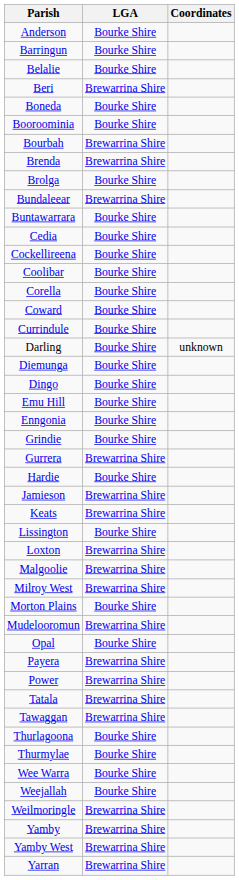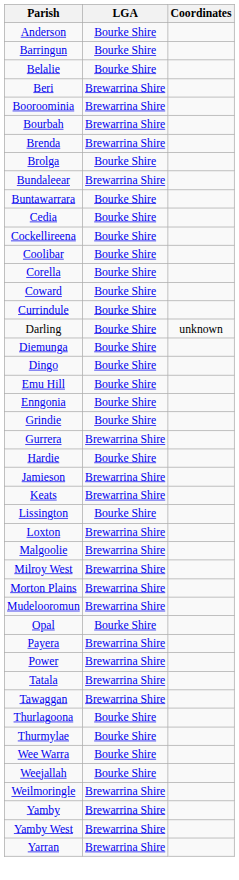 <table class="wikitable" style="text-align:center">
 <tr>
 <th>Parish</th>
 <th>LGA</th>
 <th>Coordinates</th>
 </tr>
 <tr>
 <td><a href='#'>Anderson</a></td>
 <td><a href='#'>Bourke Shire</a></td>
 <td></td>
 </tr>
 <tr>
 <td><a href='#'>Barringun</a></td>
 <td><a href='#'>Bourke Shire</a></td>
 <td></td>
 </tr>
 <tr>
 <td><a href='#'>Belalie</a></td>
 <td><a href='#'>Bourke Shire</a></td>
 <td></td>
 </tr>
 <tr>
 <td><a href='#'>Beri</a></td>
 <td><a href='#'>Brewarrina Shire</a></td>
 <td></td>
 </tr>
 <tr>
-<td><a href='#'>Boneda</a></td>
-<td><a href='#'>Bourke Shire</a></td>
-<td></td>
-</tr>
-<tr>
 <td><a href='#'>Booroominia</a></td>
-<td><a href='#'>Bourke Shire</a></td>
+<td><a href='#'>Brewarrina Shire</a></td>
 <td></td>
 </tr>
 <tr>
 <td><a href='#'>Bourbah</a></td>
 <td><a href='#'>Brewarrina Shire</a></td>
 <td></td>
 </tr>
 <tr>
 <td><a href='#'>Brenda</a></td>
 <td><a href='#'>Brewarrina Shire</a></td>
 <td></td>
 </tr>
 <tr>
 <td><a href='#'>Brolga</a></td>
 <td><a href='#'>Bourke Shire</a></td>
 <td></td>
 </tr>
 <tr>
 <td><a href='#'>Bundaleear</a></td>
 <td><a href='#'>Brewarrina Shire</a></td>
 <td></td>
 </tr>
 <tr>
 <td><a href='#'>Buntawarrara</a></td>
 <td><a href='#'>Bourke Shire</a></td>
 <td></td>
 </tr>
 <tr>
 <td><a href='#'>Cedia</a></td>
 <td><a href='#'>Bourke Shire</a></td>
 <td></td>
 </tr>
 <tr>
 <td><a href='#'>Cockellireena</a></td>
 <td><a href='#'>Bourke Shire</a></td>
 <td></td>
 </tr>
 <tr>
 <td><a href='#'>Coolibar</a></td>
 <td><a href='#'>Bourke Shire</a></td>
 <td></td>
 </tr>
 <tr>
 <td><a href='#'>Corella</a></td>
 <td><a href='#'>Bourke Shire</a></td>
 <td></td>
 </tr>
 <tr>
 <td><a href='#'>Coward</a></td>
 <td><a href='#'>Bourke Shire</a></td>
 <td></td>
 </tr>
 <tr>
 <td><a href='#'>Currindule</a></td>
 <td><a href='#'>Bourke Shire</a></td>
 <td></td>
 </tr>
 <tr>
 <td>Darling</td>
 <td><a href='#'>Bourke Shire</a></td>
 <td>unknown</td>
 </tr>
 <tr>
 <td><a href='#'>Diemunga</a></td>
 <td><a href='#'>Bourke Shire</a></td>
 <td></td>
 </tr>
 <tr>
 <td><a href='#'>Dingo</a></td>
 <td><a href='#'>Bourke Shire</a></td>
 <td></td>
 </tr>
 <tr>
 <td><a href='#'>Emu Hill</a></td>
 <td><a href='#'>Bourke Shire</a></td>
 <td></td>
 </tr>
 <tr>
 <td><a href='#'>Enngonia</a></td>
 <td><a href='#'>Bourke Shire</a></td>
 <td></td>
 </tr>
 <tr>
 <td><a href='#'>Grindie</a></td>
 <td><a href='#'>Bourke Shire</a></td>
 <td></td>
 </tr>
 <tr>
 <td><a href='#'>Gurrera</a></td>
 <td><a href='#'>Brewarrina Shire</a></td>
 <td></td>
 </tr>
 <tr>
 <td><a href='#'>Hardie</a></td>
 <td><a href='#'>Bourke Shire</a></td>
 <td></td>
 </tr>
 <tr>
 <td><a href='#'>Jamieson</a></td>
 <td><a href='#'>Brewarrina Shire</a></td>
 <td></td>
 </tr>
 <tr>
 <td><a href='#'>Keats</a></td>
 <td><a href='#'>Brewarrina Shire</a></td>
 <td></td>
 </tr>
 <tr>
 <td><a href='#'>Lissington</a></td>
 <td><a href='#'>Bourke Shire</a></td>
 <td></td>
 </tr>
 <tr>
 <td><a href='#'>Loxton</a></td>
 <td><a href='#'>Brewarrina Shire</a></td>
 <td></td>
 </tr>
 <tr>
 <td><a href='#'>Malgoolie</a></td>
 <td><a href='#'>Brewarrina Shire</a></td>
 <td></td>
 </tr>
 <tr>
 <td><a href='#'>Milroy West</a></td>
 <td><a href='#'>Brewarrina Shire</a></td>
 <td></td>
 </tr>
 <tr>
 <td><a href='#'>Morton Plains</a></td>
-<td><a href='#'>Bourke Shire</a></td>
+<td><a href='#'>Brewarrina Shire</a></td>
 <td></td>
 </tr>
 <tr>
 <td><a href='#'>Mudelooromun</a></td>
 <td><a href='#'>Brewarrina Shire</a></td>
 <td></td>
 </tr>
 <tr>
 <td><a href='#'>Opal</a></td>
 <td><a href='#'>Bourke Shire</a></td>
 <td></td>
 </tr>
 <tr>
 <td><a href='#'>Payera</a></td>
 <td><a href='#'>Brewarrina Shire</a></td>
 <td></td>
 </tr>
 <tr>
 <td><a href='#'>Power</a></td>
 <td><a href='#'>Brewarrina Shire</a></td>
 <td></td>
 </tr>
 <tr>
 <td><a href='#'>Tatala</a></td>
 <td><a href='#'>Brewarrina Shire</a></td>
 <td></td>
 </tr>
 <tr>
 <td><a href='#'>Tawaggan</a></td>
 <td><a href='#'>Brewarrina Shire</a></td>
 <td></td>
 </tr>
 <tr>
 <td><a href='#'>Thurlagoona</a></td>
 <td><a href='#'>Bourke Shire</a></td>
 <td></td>
 </tr>
 <tr>
 <td><a href='#'>Thurmylae</a></td>
 <td><a href='#'>Bourke Shire</a></td>
 <td></td>
 </tr>
 <tr>
 <td><a href='#'>Wee Warra</a></td>
 <td><a href='#'>Bourke Shire</a></td>
 <td></td>
 </tr>
 <tr>
 <td><a href='#'>Weejallah</a></td>
 <td><a href='#'>Bourke Shire</a></td>
 <td></td>
 </tr>
 <tr>
 <td><a href='#'>Weilmoringle</a></td>
 <td><a href='#'>Brewarrina Shire</a></td>
 <td></td>
 </tr>
 <tr>
 <td><a href='#'>Yamby</a></td>
 <td><a href='#'>Brewarrina Shire</a></td>
 <td></td>
 </tr>
 <tr>
 <td><a href='#'>Yamby West</a></td>
 <td><a href='#'>Brewarrina Shire</a></td>
 <td></td>
 </tr>
 <tr>
 <td><a href='#'>Yarran</a></td>
 <td><a href='#'>Brewarrina Shire</a></td>
 <td></td>
 </tr>
 </table>
